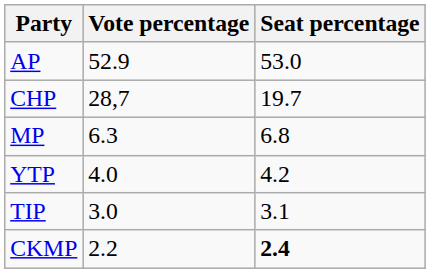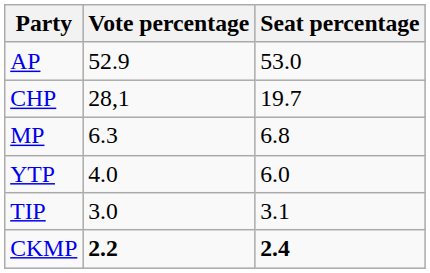 <table class="wikitable style=text-align:right floatright">
 <tr>
 <th>Party</th>
 <th>Vote percentage</th>
 <th>Seat percentage</th>
 </tr>
 <tr>
 <td align=left><a href='#'>AP</a></td>
 <td>52.9</td>
 <td>53.0</td>
 </tr>
 <tr>
 <td align=left><a href='#'>CHP</a></td>
-<td>28,7</td>
+<td>28,1</td>
 <td>19.7</td>
 </tr>
 <tr>
 <td align=left><a href='#'>MP</a></td>
 <td>6.3</td>
 <td>6.8</td>
 </tr>
 <tr>
 <td align=left><a href='#'>YTP</a></td>
 <td>4.0</td>
-<td>4.2</td>
+<td>6.0</td>
 </tr>
 <tr>
 <td align=left><a href='#'>TIP</a></td>
 <td>3.0</td>
 <td>3.1</td>
 </tr>
 <tr>
 <td align=left><a href='#'>CKMP</a></td>
-<td>2.2</td>
+<td><strong>2.2</strong></td>
 <td><strong>2.4</strong></td>
 </tr>
 </table>
